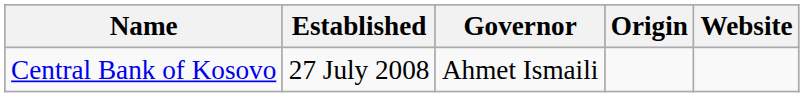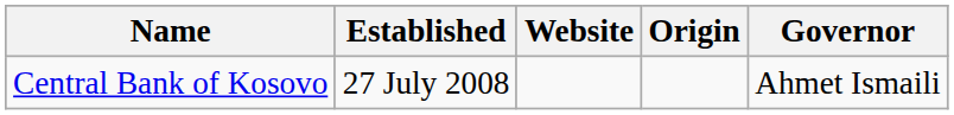 <table class="wikitable sortable">
 <tr>
 <th>Name</th>
 <th>Established</th>
+<th>Website</th>
+<th>Origin</th>
 <th>Governor</th>
-<th>Origin</th>
-<th>Website</th>
 </tr>
 <tr>
 <td align="center"><a href='#'>Central Bank of Kosovo</a></td>
 <td align="center">27 July 2008</td>
-<td align="center">Ahmet Ismaili</td>
 <td align="center"></td>
 <td align="center"></td>
+<td align="center">Ahmet Ismaili</td>
 </tr>
 </table>
